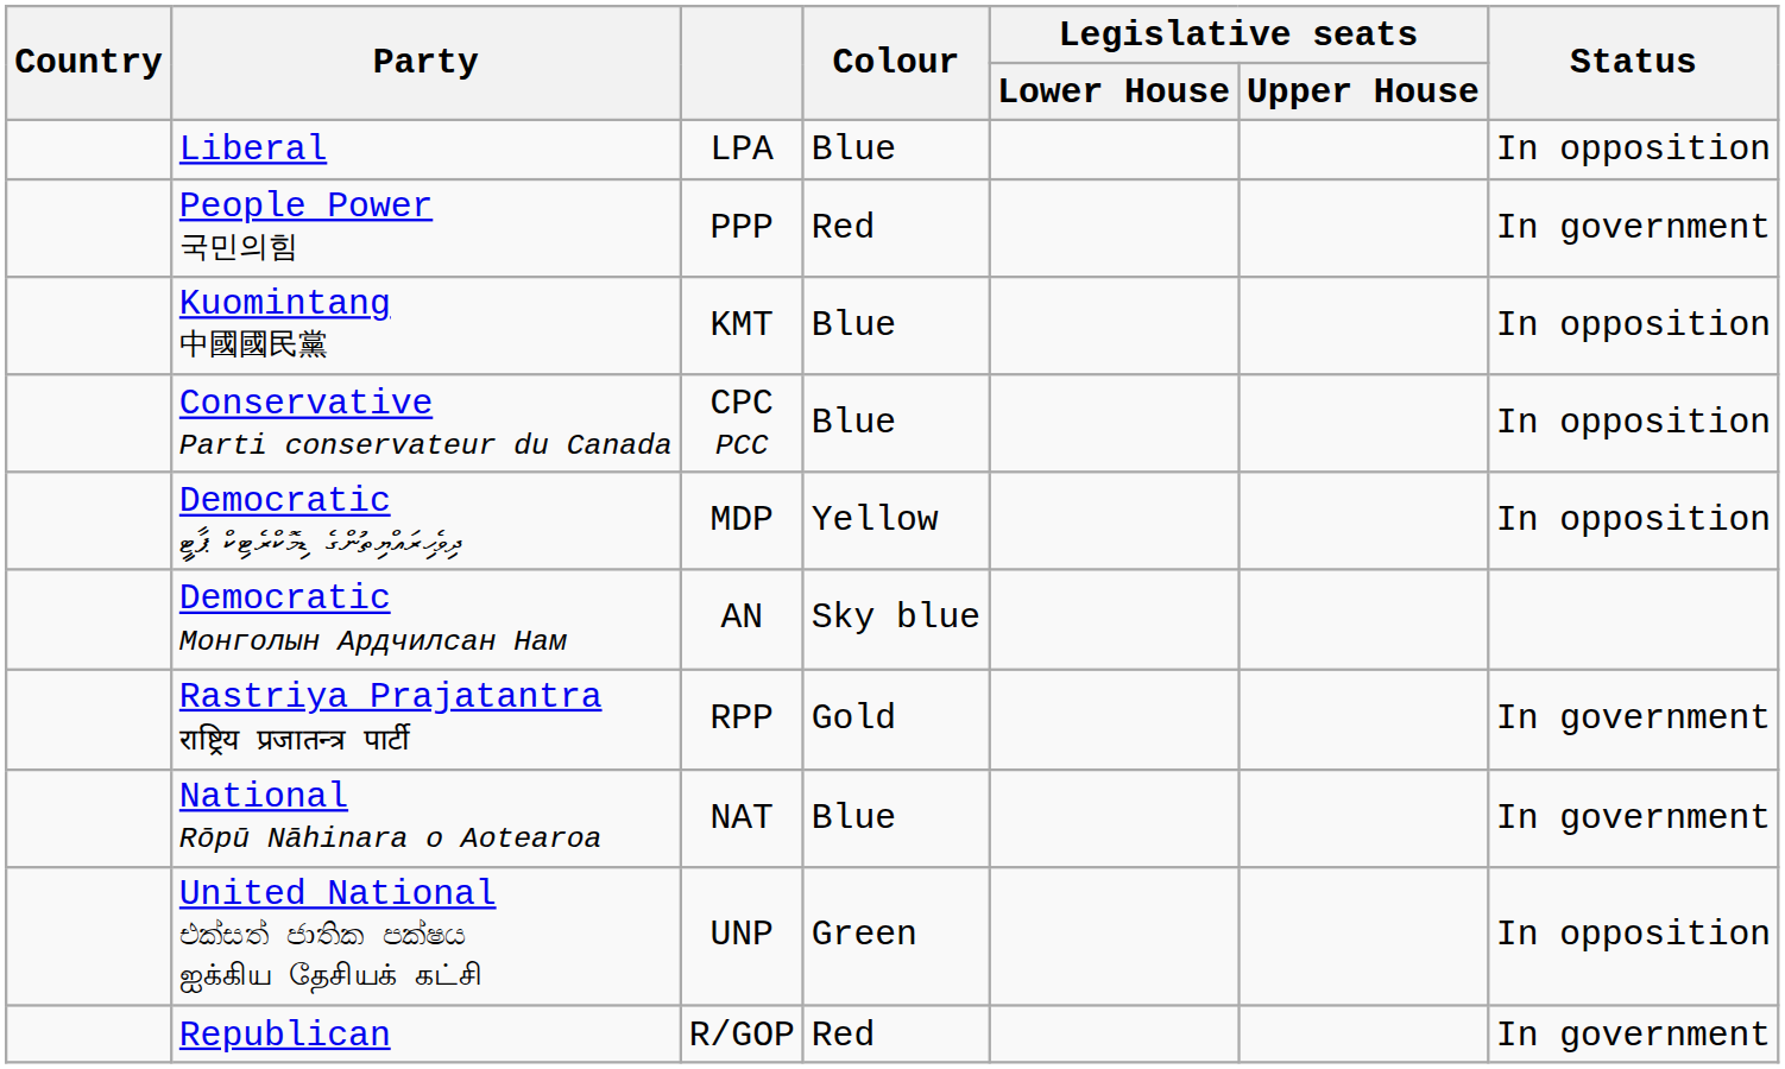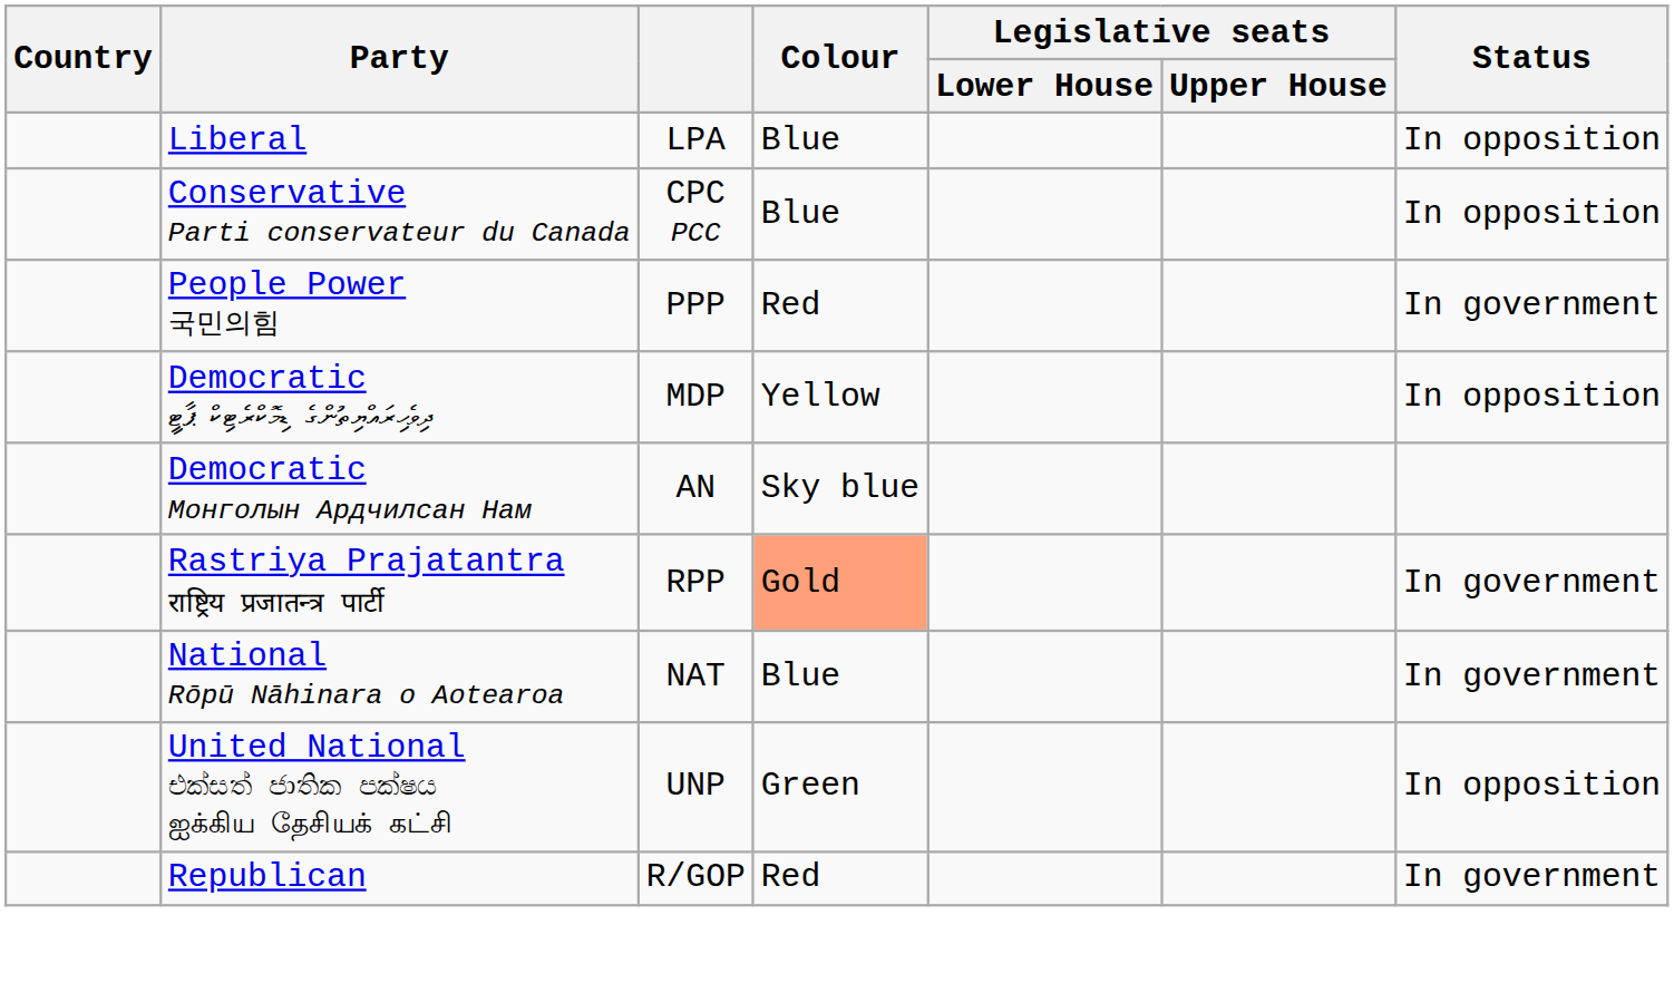 <table class="wikitable sortable">
 <tr>
 <th rowspan = "2">Country</th>
 <th rowspan = "2">Party</th>
 <th rowspan = "2"></th>
 <th rowspan = "2">Colour</th>
 <th colspan = "2">Legislative seats</th>
 <th rowspan = "2">Status</th>
 </tr>
 <tr>
 <th>Lower House</th>
 <th>Upper House</th>
 </tr>
 <tr>
 <td></td>
 <td><a href='#'>Liberal</a></td>
 <td align=center>LPA</td>
 <td> Blue</td>
 <td></td>
 <td></td>
 <td> In opposition</td>
 </tr>
 <tr>
 <td></td>
+<td><a href='#'>Conservative</a><br><small><em>Parti conservateur du Canada</em></small></td>
+<td align=center>CPC<br><small><em>PCC </em></small></td>
+<td> Blue</td>
+<td></td>
+<td></td>
+<td> In opposition</td>
+</tr>
+<tr>
+<td></td>
 <td><a href='#'>People Power</a><br><small>국민의힘</small></td>
 <td align=center>PPP</td>
 <td> Red</td>
 <td></td>
 <td align=center></td>
 <td> In government</td>
-</tr>
-<tr>
-<td></td>
-<td><a href='#'>Kuomintang</a><br><small>中國國民黨</small></td>
-<td align=center>KMT</td>
-<td> Blue</td>
-<td></td>
-<td align=center></td>
-<td> In opposition</td>
-</tr>
-<tr>
-<td></td>
-<td><a href='#'>Conservative</a><br><small><em>Parti conservateur du Canada</em></small></td>
-<td align=center>CPC<br><small><em>PCC </em></small></td>
-<td> Blue</td>
-<td></td>
-<td></td>
-<td> In opposition</td>
 </tr>
 <tr>
 <td></td>
 <td><a href='#'>Democratic</a><br><small>ދިވެހިރައްޔިތުންގެ ޑިމޮކްރެޓިކް ޕާޓީ</small></td>
 <td align=center>MDP</td>
 <td> Yellow</td>
 <td></td>
 <td align=center></td>
 <td> In opposition</td>
 </tr>
 <tr>
 <td></td>
 <td><a href='#'>Democratic</a><br><small><em>Монголын Ардчилсан Нам</em></small></td>
 <td align=center>AN</td>
 <td> Sky blue</td>
 <td></td>
 <td align=center></td>
 <td></td>
 </tr>
 <tr>
 <td></td>
 <td><a href='#'>Rastriya Prajatantra</a><br><small>राष्ट्रिय प्रजातन्त्र पार्टी</small></td>
 <td align=center>RPP</td>
-<td> Gold</td>
+<td style="background: lightsalmon;"> Gold</td>
 <td></td>
 <td></td>
 <td> In government</td>
 </tr>
 <tr>
 <td></td>
 <td><a href='#'>National</a><br><small><em>Rōpū Nāhinara o Aotearoa</em></small></td>
 <td align=center>NAT</td>
 <td> Blue</td>
 <td></td>
 <td align=center></td>
 <td> In government</td>
 </tr>
 <tr>
 <td></td>
 <td><a href='#'>United National</a><br><small>එක්සත් ජාතික පක්ෂය</small><br><small>ஐக்கிய தேசியக் கட்சி</small></td>
 <td align=center>UNP</td>
 <td> Green</td>
 <td></td>
 <td align=center></td>
 <td> In opposition</td>
 </tr>
 <tr>
 <td></td>
 <td><a href='#'>Republican</a></td>
 <td align=center>R/GOP</td>
 <td> Red</td>
 <td></td>
 <td></td>
 <td> In government</td>
 </tr>
 </table>
